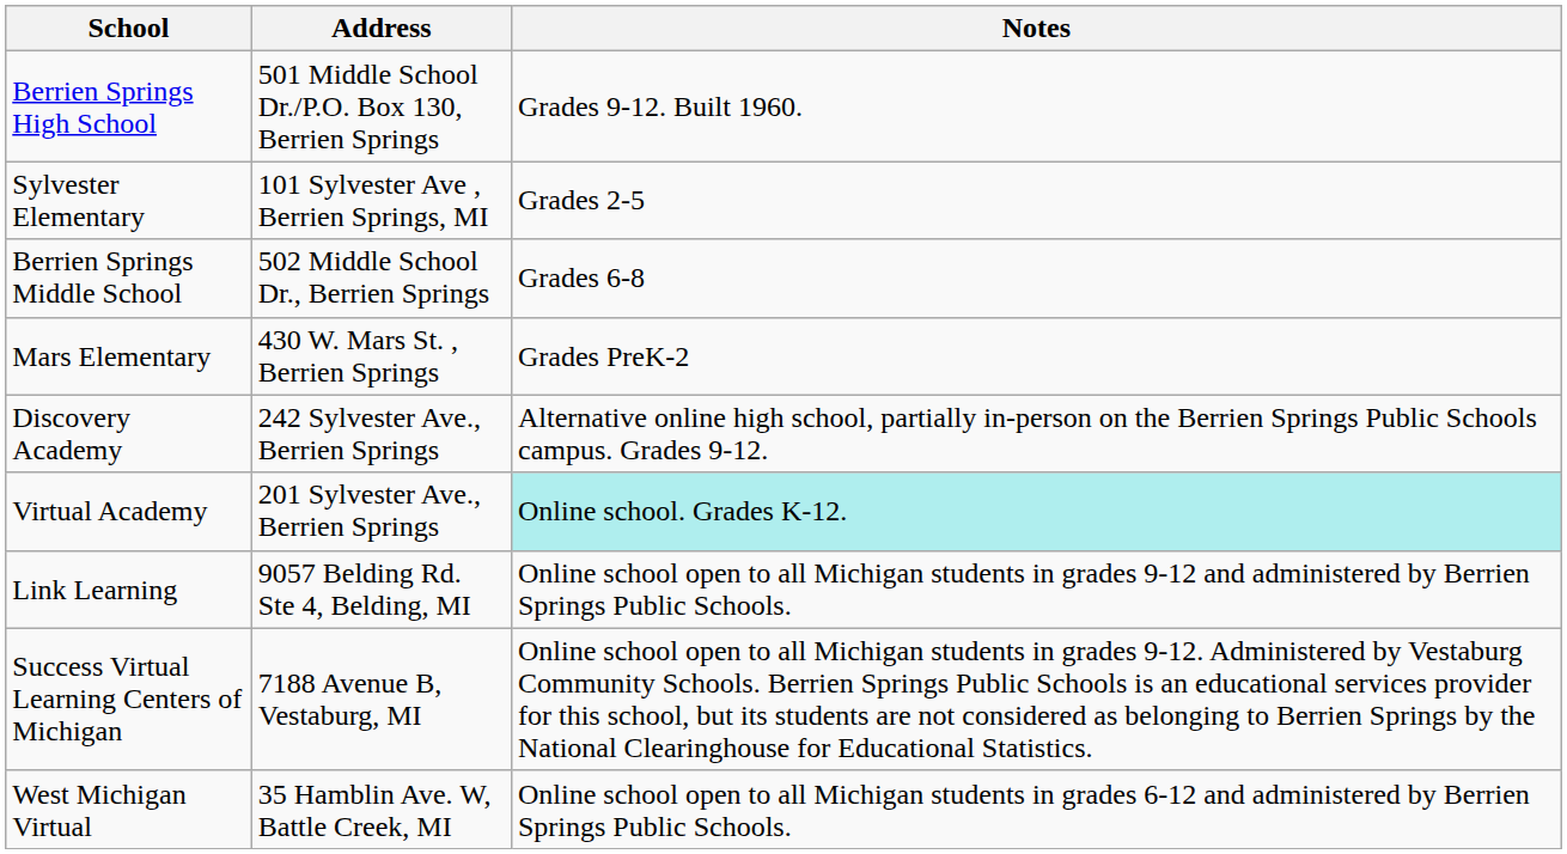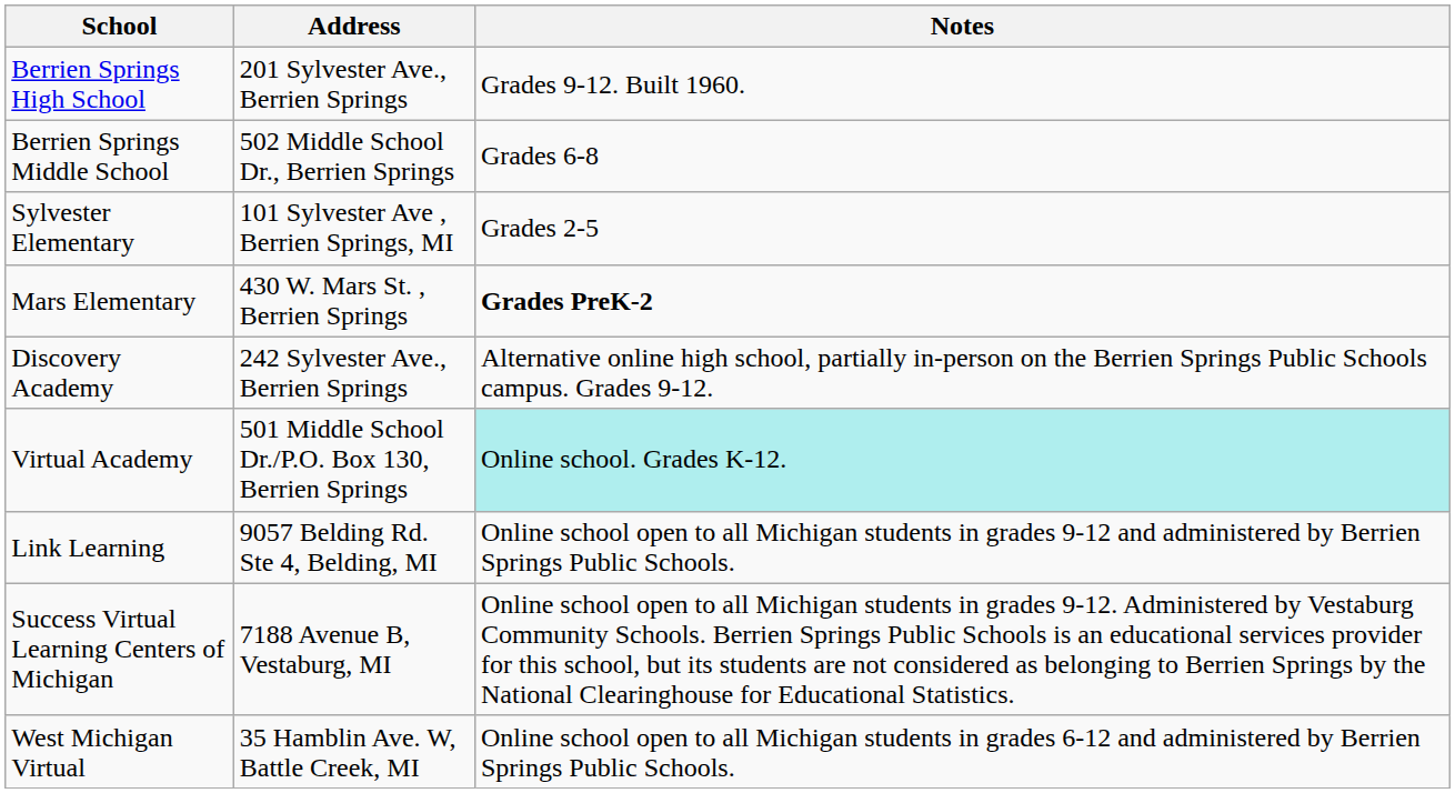 <table class="wikitable">
 <tr>
 <th>School</th>
 <th>Address</th>
 <th>Notes</th>
 </tr>
 <tr>
 <td><a href='#'>Berrien Springs High School</a></td>
-<td>501 Middle School Dr./P.O. Box 130, Berrien Springs</td>
+<td>201 Sylvester Ave., Berrien Springs</td>
 <td>Grades 9-12. Built 1960.</td>
+</tr>
+<tr>
+<td>Berrien Springs Middle School</td>
+<td>502 Middle School Dr., Berrien Springs</td>
+<td>Grades 6-8</td>
 </tr>
 <tr>
 <td>Sylvester Elementary</td>
 <td>101 Sylvester Ave , Berrien Springs, MI</td>
 <td>Grades 2-5</td>
 </tr>
 <tr>
-<td>Berrien Springs Middle School</td>
-<td>502 Middle School Dr., Berrien Springs</td>
-<td>Grades 6-8</td>
-</tr>
-<tr>
 <td>Mars Elementary</td>
 <td>430 W. Mars St. , Berrien Springs</td>
-<td>Grades PreK-2</td>
+<td><strong>Grades PreK-2</strong></td>
 </tr>
 <tr>
 <td>Discovery Academy</td>
 <td>242 Sylvester Ave., Berrien Springs</td>
 <td>Alternative online high school, partially in-person on the Berrien Springs Public Schools campus. Grades 9-12.</td>
 </tr>
 <tr>
 <td>Virtual Academy</td>
-<td>201 Sylvester Ave., Berrien Springs</td>
+<td>501 Middle School Dr./P.O. Box 130, Berrien Springs</td>
 <td style="background: paleturquoise;">Online school. Grades K-12.</td>
 </tr>
 <tr>
 <td>Link Learning</td>
 <td>9057 Belding Rd. Ste 4, Belding, MI</td>
 <td>Online school open to all Michigan students in grades 9-12 and administered by Berrien Springs Public Schools.</td>
 </tr>
 <tr>
 <td>Success Virtual Learning Centers of Michigan</td>
 <td>7188 Avenue B, Vestaburg, MI</td>
 <td>Online school open to all Michigan students in grades 9-12. Administered by Vestaburg Community Schools. Berrien Springs Public Schools is an educational services provider for this school, but its students are not considered as belonging to Berrien Springs by the National Clearinghouse for Educational Statistics.</td>
 </tr>
 <tr>
 <td>West Michigan Virtual</td>
 <td>35 Hamblin Ave. W, Battle Creek, MI</td>
 <td>Online school open to all Michigan students in grades 6-12 and administered by Berrien Springs Public Schools.</td>
 </tr>
 </table>
